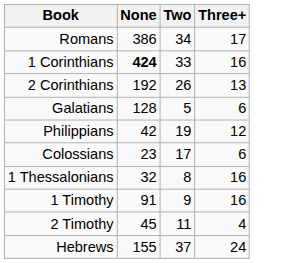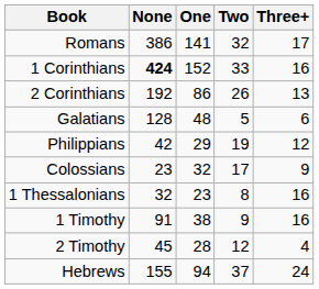 <table class="wikitable" style="text-align:right">
 <tr>
 <th>Book</th>
 <th>None</th>
+<th>One</th>
 <th>Two</th>
 <th>Three+</th>
 </tr>
 <tr>
 <td>Romans</td>
 <td>386</td>
-<td>34</td>
+<td>141</td>
+<td>32</td>
 <td>17</td>
 </tr>
 <tr>
 <td>1 Corinthians</td>
 <td><strong>424</strong></td>
+<td>152</td>
 <td>33</td>
 <td>16</td>
 </tr>
 <tr>
 <td>2 Corinthians</td>
 <td>192</td>
+<td>86</td>
 <td>26</td>
 <td>13</td>
 </tr>
 <tr>
 <td>Galatians</td>
 <td>128</td>
+<td>48</td>
 <td>5</td>
 <td>6</td>
 </tr>
 <tr>
 <td>Philippians</td>
 <td>42</td>
+<td>29</td>
 <td>19</td>
 <td>12</td>
 </tr>
 <tr>
 <td>Colossians</td>
 <td>23</td>
+<td>32</td>
 <td>17</td>
-<td>6</td>
+<td>9</td>
 </tr>
 <tr>
 <td>1 Thessalonians</td>
 <td>32</td>
+<td>23</td>
 <td>8</td>
 <td>16</td>
 </tr>
 <tr>
 <td>1 Timothy</td>
 <td>91</td>
+<td>38</td>
 <td>9</td>
 <td>16</td>
 </tr>
 <tr>
 <td>2 Timothy</td>
 <td>45</td>
-<td>11</td>
+<td>28</td>
+<td>12</td>
 <td>4</td>
 </tr>
 <tr>
 <td>Hebrews</td>
 <td>155</td>
+<td>94</td>
 <td>37</td>
 <td>24</td>
 </tr>
 </table>
